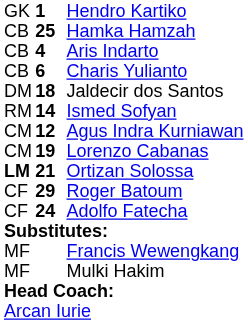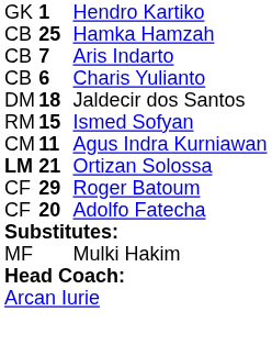 <table style="font-size: 90%" cellspacing="0" cellpadding="0">
 <tr>
 <th width="25"></th>
 <th width="25"></th>
 </tr>
 <tr>
 <td>GK</td>
 <td><strong>1</strong></td>
 <td> <a href='#'>Hendro Kartiko</a></td>
 </tr>
 <tr>
 <td>CB</td>
 <td><strong>25</strong></td>
 <td> <a href='#'>Hamka Hamzah</a></td>
 </tr>
 <tr>
 <td>CB</td>
-<td><strong>4</strong></td>
+<td><strong>7</strong></td>
 <td> <a href='#'>Aris Indarto</a></td>
 </tr>
 <tr>
 <td>CB</td>
 <td><strong>6</strong></td>
 <td> <a href='#'>Charis Yulianto</a></td>
 </tr>
 <tr>
 <td>DM</td>
 <td><strong>18</strong></td>
 <td> Jaldecir dos Santos</td>
 </tr>
 <tr>
 <td>RM</td>
-<td><strong>14</strong></td>
+<td><strong>15</strong></td>
 <td> <a href='#'>Ismed Sofyan</a></td>
 </tr>
 <tr>
 <td>CM</td>
-<td><strong>12</strong></td>
+<td><strong>11</strong></td>
 <td> <a href='#'>Agus Indra Kurniawan</a></td>
-<td></td>
-<td></td>
-</tr>
-<tr>
-<td>CM</td>
-<td><strong>19</strong></td>
-<td> <a href='#'>Lorenzo Cabanas</a></td>
 <td></td>
 <td></td>
 </tr>
 <tr>
 <td><strong>LM</strong></td>
 <td><strong>21</strong></td>
 <td> <a href='#'>Ortizan Solossa</a></td>
 </tr>
 <tr>
 <td>CF</td>
 <td><strong>29</strong></td>
 <td> <a href='#'>Roger Batoum</a></td>
 </tr>
 <tr>
 <td>CF</td>
-<td><strong>24</strong></td>
+<td><strong>20</strong></td>
 <td> <a href='#'>Adolfo Fatecha</a></td>
 </tr>
 <tr>
 <td colspan="3"><strong>Substitutes:</strong></td>
-</tr>
-<tr>
-<td>MF</td>
-<td><strong> </strong></td>
-<td> <a href='#'>Francis Wewengkang</a></td>
-<td></td>
-<td></td>
 </tr>
 <tr>
 <td>MF</td>
 <td><strong> </strong></td>
 <td> Mulki Hakim</td>
 <td></td>
 <td></td>
 </tr>
 <tr>
 <td colspan="3"><strong>Head Coach:</strong></td>
 </tr>
 <tr>
 <td colspan="4"> <a href='#'>Arcan Iurie</a></td>
 </tr>
 </table>
